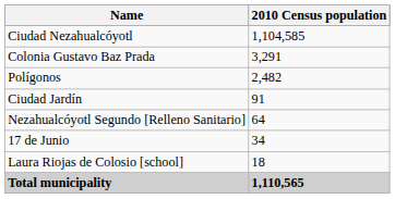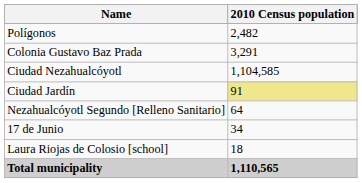 <table class="wikitable">
 <tr style="background:#000000; color:black;">
 <th><strong>Name</strong></th>
 <th><strong>2010 Census population</strong></th>
 </tr>
 <tr>
-<td>Ciudad Nezahualcóyotl</td>
-<td>1,104,585</td>
+<td>Polígonos</td>
+<td>2,482</td>
 </tr>
 <tr>
 <td>Colonia Gustavo Baz Prada</td>
 <td>3,291</td>
 </tr>
 <tr>
-<td>Polígonos</td>
-<td>2,482</td>
+<td>Ciudad Nezahualcóyotl</td>
+<td>1,104,585</td>
 </tr>
 <tr>
 <td>Ciudad Jardín</td>
-<td>91</td>
+<td style="background: khaki;">91</td>
 </tr>
 <tr>
 <td>Nezahualcóyotl Segundo [Relleno Sanitario]</td>
 <td>64</td>
 </tr>
 <tr>
 <td>17 de Junio</td>
 <td>34</td>
 </tr>
 <tr>
 <td>Laura Riojas de Colosio [school]</td>
 <td>18</td>
 </tr>
 <tr style="background:#CFCFCF;">
 <td><strong>Total municipality</strong></td>
 <td><strong>1,110,565</strong></td>
 </tr>
 </table>
